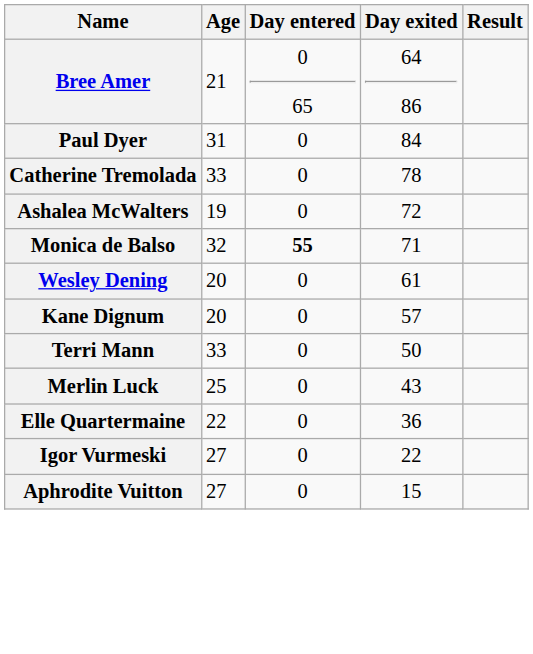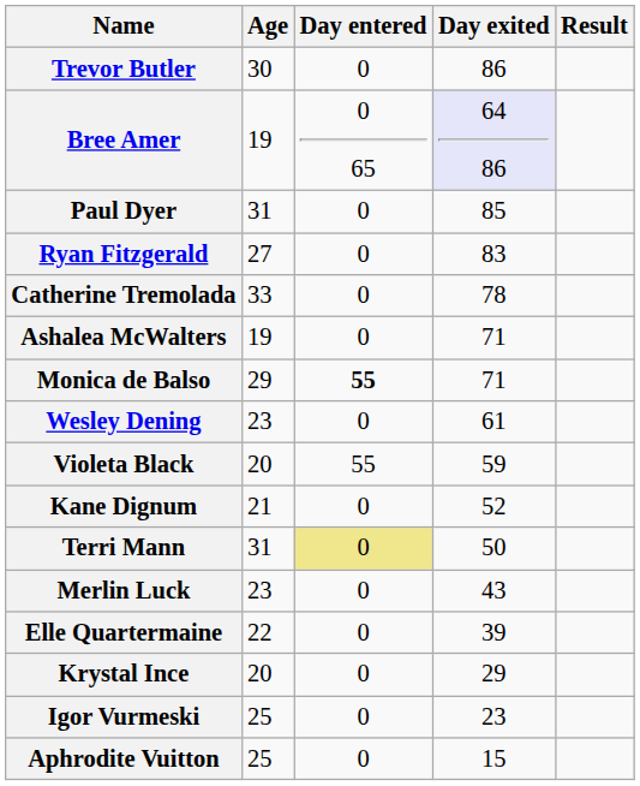 <table class="wikitable sortable" style="text-align:left; line-height:20px; width:auto;">
 <tr>
 <th scope="col">Name</th>
 <th scope="col">Age</th>
 <th scope="col">Day entered</th>
 <th scope="col">Day exited</th>
 <th scope="col">Result</th>
 </tr>
 <tr>
+<th scope="row"><a href='#'>Trevor Butler</a></th>
+<td>30</td>
+<td align="center">0</td>
+<td align="center">86</td>
+<td></td>
+</tr>
+<tr>
 <th scope="row"><a href='#'>Bree Amer</a></th>
-<td>21</td>
+<td>19</td>
 <td align="center">0 <hr> 65</td>
-<td align="center">64 <hr> 86</td>
+<td align="center" style="background: lavender;">64 <hr> 86</td>
 <td></td>
 </tr>
 <tr>
 <th scope="row">Paul Dyer</th>
 <td>31</td>
 <td align="center">0</td>
-<td align="center">84</td>
+<td align="center">85</td>
+<td></td>
+</tr>
+<tr>
+<th scope="row"><a href='#'>Ryan Fitzgerald</a></th>
+<td>27</td>
+<td align="center">0</td>
+<td align="center">83</td>
 <td></td>
 </tr>
 <tr>
 <th scope="row">Catherine Tremolada</th>
 <td>33</td>
 <td align="center">0</td>
 <td align="center">78</td>
 <td></td>
 </tr>
 <tr>
 <th scope="row">Ashalea McWalters</th>
 <td>19</td>
 <td align="center">0</td>
-<td align="center">72</td>
+<td align="center">71</td>
 <td></td>
 </tr>
 <tr>
 <th scope="row">Monica de Balso</th>
-<td>32</td>
+<td>29</td>
 <td align="center"><strong>55</strong></td>
 <td align="center">71</td>
 <td></td>
 </tr>
 <tr>
 <th scope="row"><a href='#'>Wesley Dening</a></th>
-<td>20</td>
+<td>23</td>
 <td align="center">0</td>
 <td align="center">61</td>
 <td></td>
 </tr>
 <tr>
+<th scope="row">Violeta Black</th>
+<td>20</td>
+<td align="center">55</td>
+<td align="center">59</td>
+<td></td>
+</tr>
+<tr>
 <th scope="row">Kane Dignum</th>
-<td>20</td>
+<td>21</td>
 <td align="center">0</td>
-<td align="center">57</td>
+<td align="center">52</td>
 <td></td>
 </tr>
 <tr>
 <th scope="row">Terri Mann</th>
-<td>33</td>
-<td align="center">0</td>
+<td>31</td>
+<td align="center" style="background: khaki;">0</td>
 <td align="center">50</td>
 <td></td>
 </tr>
 <tr>
 <th scope="row">Merlin Luck</th>
-<td>25</td>
+<td>23</td>
 <td align="center">0</td>
 <td align="center">43</td>
 <td></td>
 </tr>
 <tr>
 <th scope="row">Elle Quartermaine</th>
 <td>22</td>
 <td align="center">0</td>
-<td align="center">36</td>
+<td align="center">39</td>
+<td></td>
+</tr>
+<tr>
+<th scope="row">Krystal Ince</th>
+<td>20</td>
+<td align="center">0</td>
+<td align="center">29</td>
 <td></td>
 </tr>
 <tr>
 <th scope="row">Igor Vurmeski</th>
-<td>27</td>
+<td>25</td>
 <td align="center">0</td>
-<td align="center">22</td>
+<td align="center">23</td>
 <td></td>
 </tr>
 <tr>
 <th scope="row">Aphrodite Vuitton</th>
-<td>27</td>
+<td>25</td>
 <td align="center">0</td>
 <td align="center">15</td>
 <td></td>
 </tr>
 </table>
